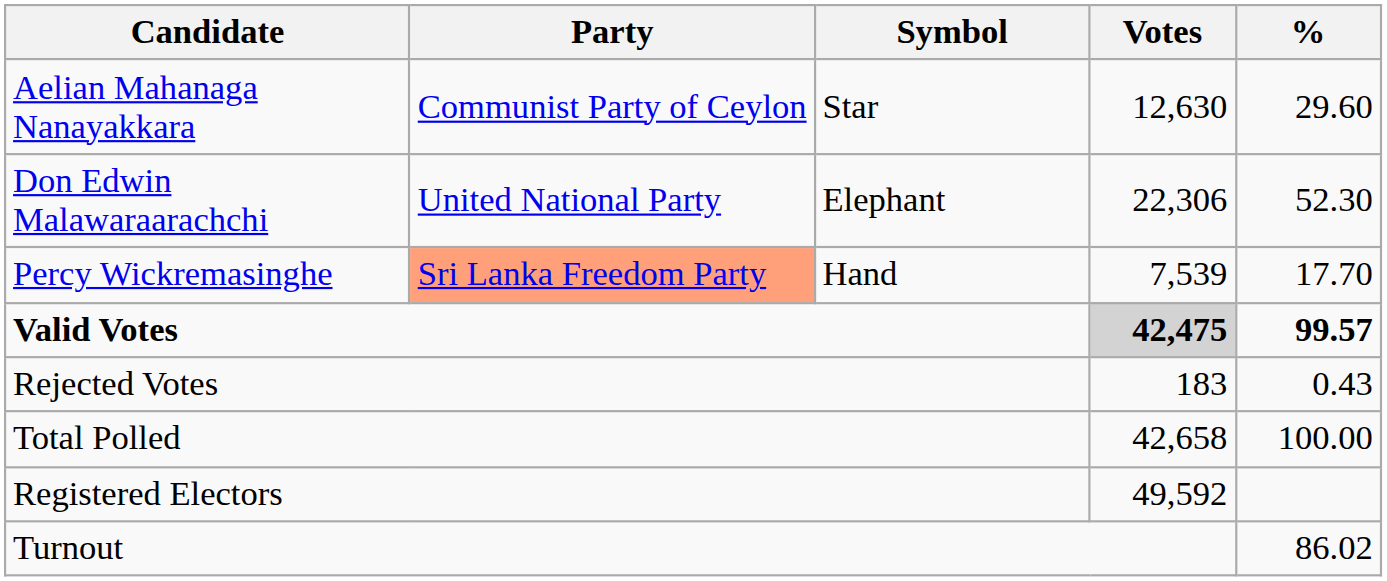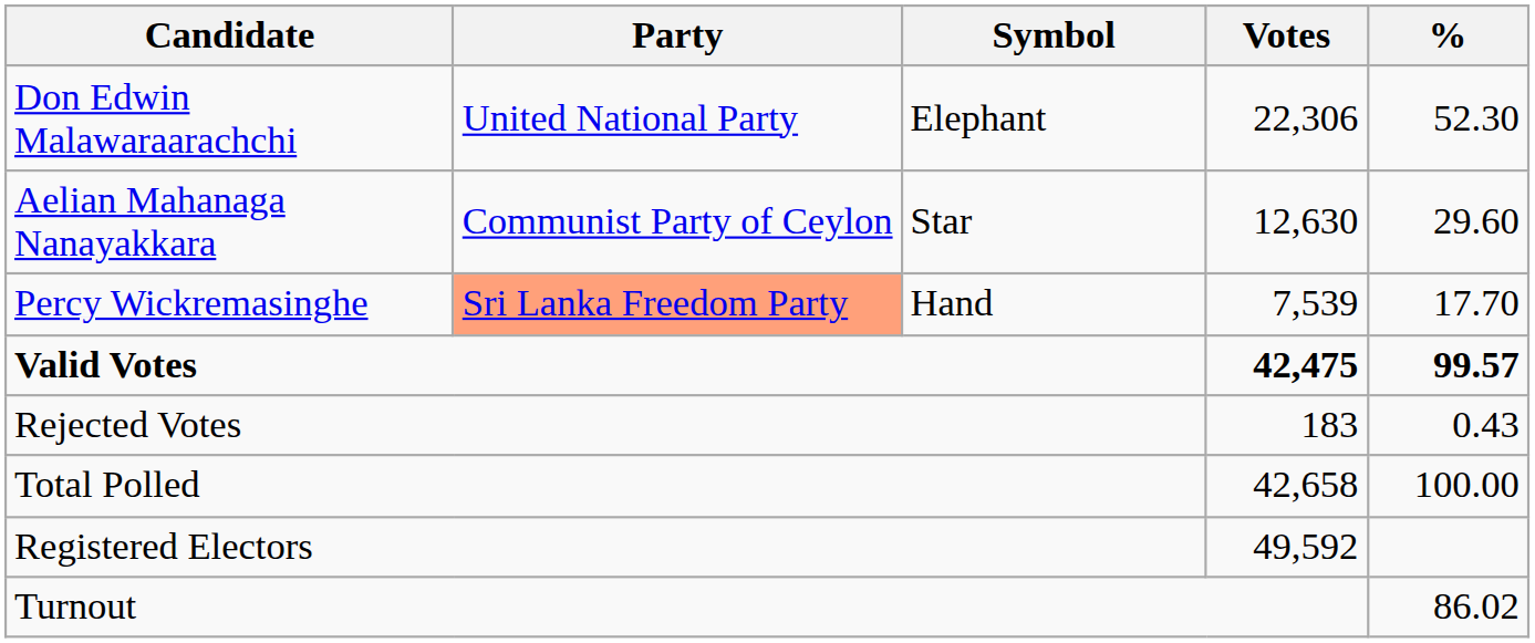 <table class="wikitable" border="1" style="text-align:right;">
 <tr>
 <th align=left width="180">Candidate</th>
 <th align=left width="180">Party</th>
 <th align=left width="120">Symbol</th>
 <th align=left width="60">Votes</th>
 <th align=left width="60">%</th>
 </tr>
 <tr>
+<td align=left><a href='#'>Don Edwin Malawaraarachchi</a></td>
+<td align=left><a href='#'>United National Party</a></td>
+<td align=left>Elephant</td>
+<td>22,306</td>
+<td>52.30</td>
+</tr>
+<tr>
 <td align=left><a href='#'>Aelian Mahanaga Nanayakkara</a></td>
 <td align=left><a href='#'>Communist Party of Ceylon</a></td>
 <td align=left>Star</td>
 <td>12,630</td>
 <td>29.60</td>
-</tr>
-<tr>
-<td align=left><a href='#'>Don Edwin Malawaraarachchi</a></td>
-<td align=left><a href='#'>United National Party</a></td>
-<td align=left>Elephant</td>
-<td>22,306</td>
-<td>52.30</td>
 </tr>
 <tr>
 <td align=left><a href='#'>Percy Wickremasinghe</a></td>
 <td align=left style="background: lightsalmon;"><a href='#'>Sri Lanka Freedom Party</a></td>
 <td align=left>Hand</td>
 <td>7,539</td>
 <td>17.70</td>
 </tr>
 <tr>
 <td align=left colspan=3><strong>Valid Votes</strong></td>
-<td style="background: lightgrey;"><strong>42,475</strong></td>
+<td><strong>42,475</strong></td>
 <td><strong>99.57</strong></td>
 </tr>
 <tr>
 <td align=left colspan=3>Rejected Votes</td>
 <td>183</td>
 <td>0.43</td>
 </tr>
 <tr>
 <td align=left colspan=3>Total Polled</td>
 <td>42,658</td>
 <td>100.00</td>
 </tr>
 <tr>
 <td align=left colspan=3>Registered Electors</td>
 <td>49,592</td>
 <td></td>
 </tr>
 <tr>
 <td align=left colspan=4>Turnout</td>
 <td>86.02</td>
 </tr>
 </table>
